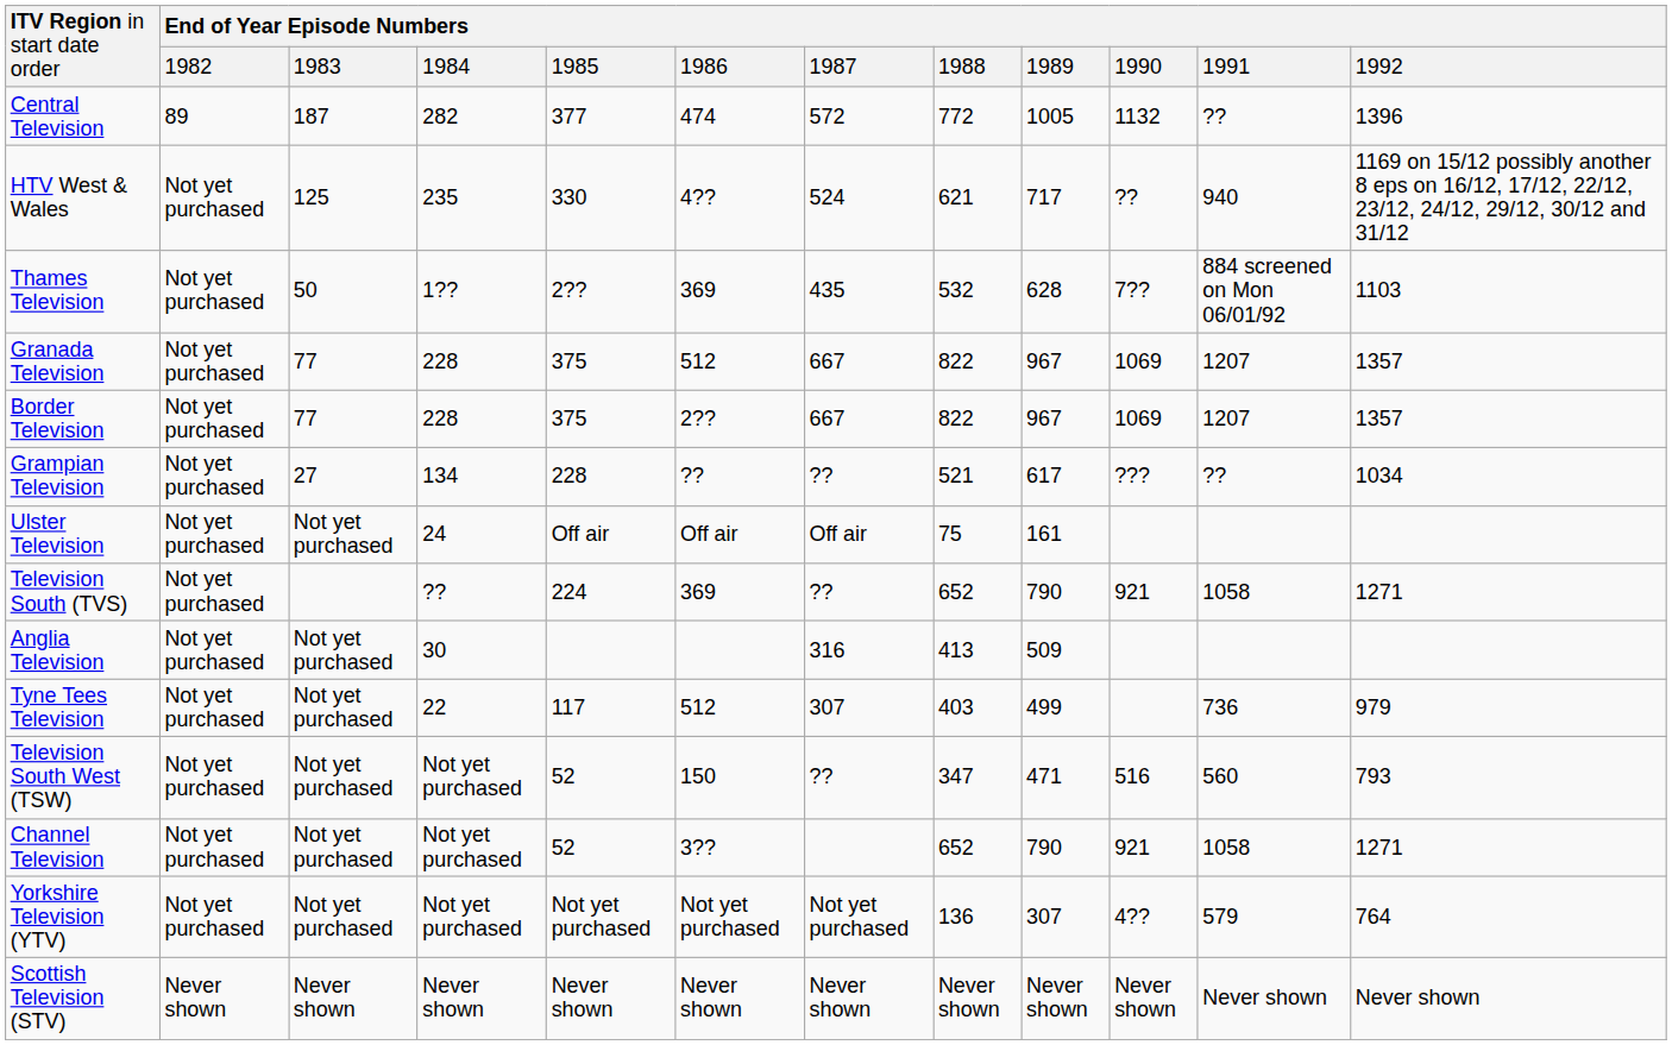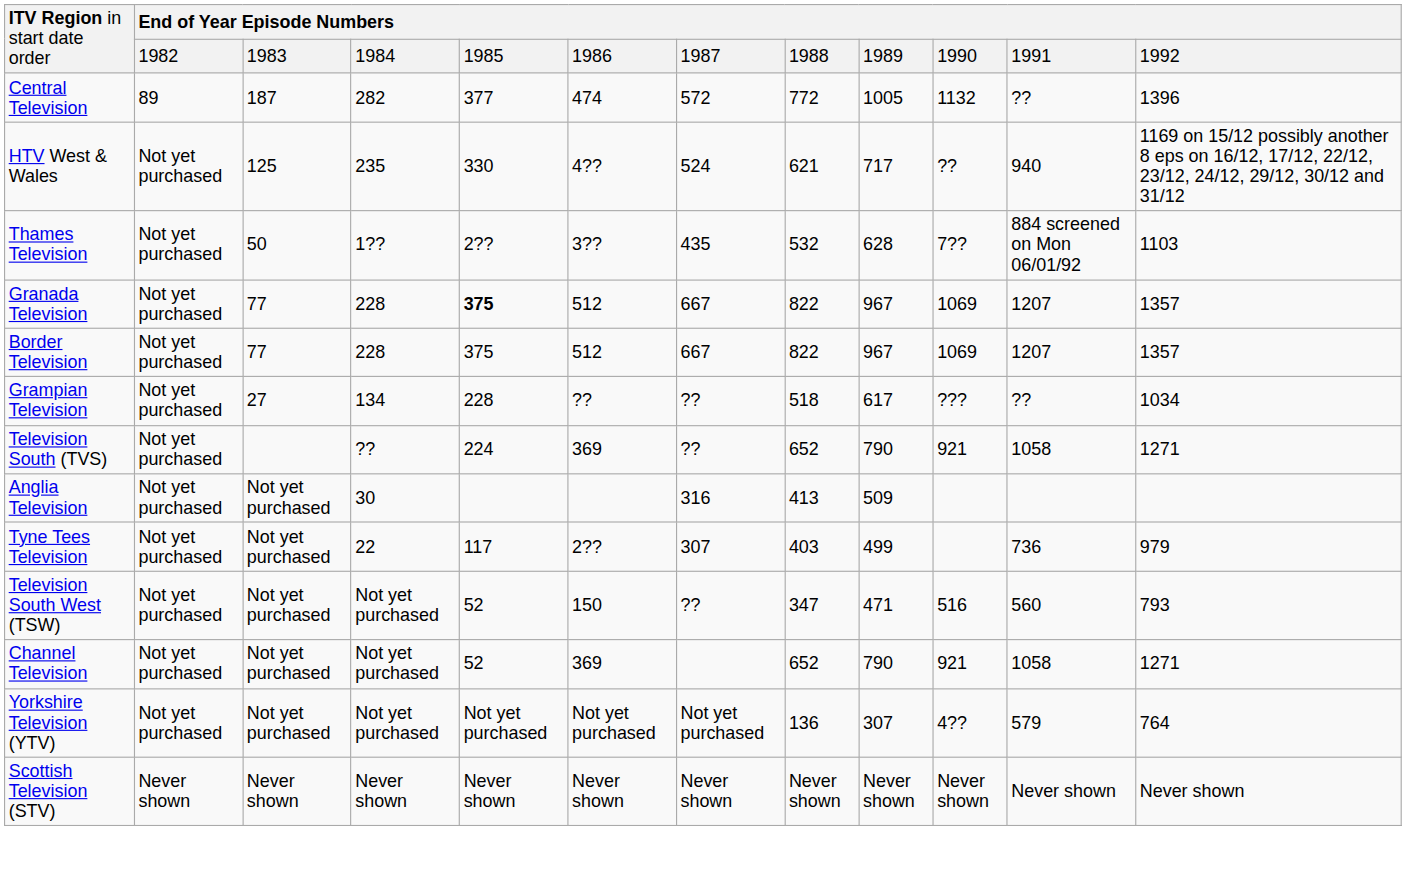 <table class="wikitable">
 <tr>
 <td rowspan="2" bgcolor="#f2f2f2"><div><strong>ITV Region</strong> in start date order</div></td>
 <td colspan="11" bgcolor="#f2f2f2"><div><strong>End of Year Episode Numbers</strong></div></td>
 </tr>
 <tr>
 <td bgcolor="#f2f2f2"><div>1982</div></td>
 <td bgcolor="#f2f2f2"><div>1983</div></td>
 <td bgcolor="#f2f2f2"><div>1984</div></td>
 <td bgcolor="#f2f2f2"><div>1985</div></td>
 <td bgcolor="#f2f2f2"><div>1986</div></td>
 <td bgcolor="#f2f2f2"><div>1987</div></td>
 <td bgcolor="#f2f2f2"><div>1988</div></td>
 <td bgcolor="#f2f2f2"><div>1989</div></td>
 <td bgcolor="#f2f2f2"><div>1990</div></td>
 <td bgcolor="#f2f2f2"><div>1991</div></td>
 <td bgcolor="#f2f2f2"><div>1992</div></td>
 </tr>
 <tr>
 <td><a href='#'>Central Television</a></td>
 <td>89</td>
 <td>187</td>
 <td>282</td>
 <td>377</td>
 <td>474</td>
 <td>572</td>
 <td>772</td>
 <td>1005</td>
 <td>1132</td>
 <td>??</td>
 <td>1396</td>
 </tr>
 <tr>
 <td><a href='#'>HTV</a> West & Wales</td>
 <td>Not yet purchased</td>
 <td>125</td>
 <td>235</td>
 <td>330</td>
 <td>4??</td>
 <td>524</td>
 <td>621</td>
 <td>717</td>
 <td>??</td>
 <td>940</td>
 <td>1169 on 15/12 possibly another 8 eps on 16/12, 17/12, 22/12, 23/12, 24/12, 29/12, 30/12 and 31/12</td>
 </tr>
 <tr>
 <td><a href='#'>Thames Television</a></td>
 <td>Not yet purchased</td>
 <td>50</td>
 <td>1??</td>
 <td>2??</td>
-<td>369</td>
+<td>3??</td>
 <td>435</td>
 <td>532</td>
 <td>628</td>
 <td>7??</td>
 <td>884 screened on Mon 06/01/92</td>
 <td>1103</td>
 </tr>
 <tr>
 <td><a href='#'>Granada Television</a></td>
 <td>Not yet purchased</td>
 <td>77</td>
 <td>228</td>
-<td>375</td>
+<td><strong>375</strong></td>
 <td>512</td>
 <td>667</td>
 <td>822</td>
 <td>967</td>
 <td>1069</td>
 <td>1207</td>
 <td>1357</td>
 </tr>
 <tr>
 <td><a href='#'>Border Television</a></td>
 <td>Not yet purchased</td>
 <td>77</td>
 <td>228</td>
 <td>375</td>
-<td>2??</td>
+<td>512</td>
 <td>667</td>
 <td>822</td>
 <td>967</td>
 <td>1069</td>
 <td>1207</td>
 <td>1357</td>
 </tr>
 <tr>
 <td><a href='#'>Grampian Television</a></td>
 <td>Not yet purchased</td>
 <td>27</td>
 <td>134</td>
 <td>228</td>
 <td>??</td>
 <td>??</td>
-<td>521</td>
+<td>518</td>
 <td>617</td>
 <td>???</td>
 <td>??</td>
 <td>1034</td>
-</tr>
-<tr>
-<td><a href='#'>Ulster Television</a></td>
-<td>Not yet purchased</td>
-<td>Not yet purchased</td>
-<td>24</td>
-<td>Off air</td>
-<td>Off air</td>
-<td>Off air</td>
-<td>75</td>
-<td>161</td>
-<td></td>
-<td></td>
-<td></td>
 </tr>
 <tr>
 <td><a href='#'>Television South</a> (TVS)</td>
 <td>Not yet purchased</td>
 <td></td>
 <td>??</td>
 <td>224</td>
 <td>369</td>
 <td>??</td>
 <td>652</td>
 <td>790</td>
 <td>921</td>
 <td>1058</td>
 <td>1271</td>
 </tr>
 <tr>
 <td><a href='#'>Anglia Television</a></td>
 <td>Not yet purchased</td>
 <td>Not yet purchased</td>
 <td>30</td>
 <td></td>
 <td></td>
 <td>316</td>
 <td>413</td>
 <td>509</td>
 <td></td>
 <td></td>
 <td></td>
 </tr>
 <tr>
 <td><a href='#'>Tyne Tees Television</a></td>
 <td>Not yet purchased</td>
 <td>Not yet purchased</td>
 <td>22</td>
 <td>117</td>
-<td>512</td>
+<td>2??</td>
 <td>307</td>
 <td>403</td>
 <td>499</td>
 <td></td>
 <td>736</td>
 <td>979</td>
 </tr>
 <tr>
 <td><a href='#'>Television South West</a> (TSW)</td>
 <td>Not yet purchased</td>
 <td>Not yet purchased</td>
 <td>Not yet purchased</td>
 <td>52</td>
 <td>150</td>
 <td>??</td>
 <td>347</td>
 <td>471</td>
 <td>516</td>
 <td>560</td>
 <td>793</td>
 </tr>
 <tr>
 <td><a href='#'>Channel Television</a></td>
 <td>Not yet purchased</td>
 <td>Not yet purchased</td>
 <td>Not yet purchased</td>
 <td>52</td>
-<td>3??</td>
+<td>369</td>
 <td></td>
 <td>652</td>
 <td>790</td>
 <td>921</td>
 <td>1058</td>
 <td>1271</td>
 </tr>
 <tr>
 <td><a href='#'>Yorkshire Television</a> (YTV)</td>
 <td>Not yet purchased</td>
 <td>Not yet purchased</td>
 <td>Not yet purchased</td>
 <td>Not yet purchased</td>
 <td>Not yet purchased</td>
 <td>Not yet purchased</td>
 <td>136</td>
 <td>307</td>
 <td>4??</td>
 <td>579</td>
 <td>764</td>
 </tr>
 <tr>
 <td><a href='#'>Scottish Television</a> (STV)</td>
 <td>Never shown</td>
 <td>Never shown</td>
 <td>Never shown</td>
 <td>Never shown</td>
 <td>Never shown</td>
 <td>Never shown</td>
 <td>Never shown</td>
 <td>Never shown</td>
 <td>Never shown</td>
 <td>Never shown</td>
 <td>Never shown</td>
 </tr>
 <tr>
 </tr>
 </table>
